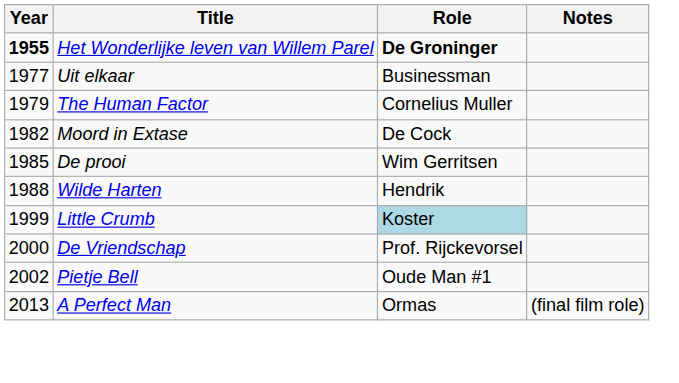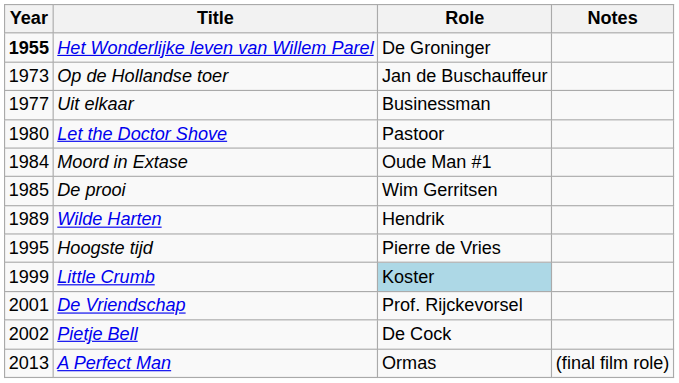 <table class="wikitable">
 <tr>
 <th>Year</th>
 <th>Title</th>
 <th>Role</th>
 <th>Notes</th>
 </tr>
 <tr>
 <td><strong>1955</strong></td>
 <td><em><a href='#'>Het Wonderlijke leven van Willem Parel</a></em></td>
-<td><strong>De Groninger</strong></td>
+<td>De Groninger</td>
+<td></td>
+</tr>
+<tr>
+<td>1973</td>
+<td><em>Op de Hollandse toer</em></td>
+<td>Jan de Buschauffeur</td>
 <td></td>
 </tr>
 <tr>
 <td>1977</td>
 <td><em>Uit elkaar</em></td>
 <td>Businessman</td>
 <td></td>
 </tr>
 <tr>
-<td>1979</td>
-<td><em><a href='#'>The Human Factor</a></em></td>
-<td>Cornelius Muller</td>
+<td>1980</td>
+<td><em><a href='#'>Let the Doctor Shove</a></em></td>
+<td>Pastoor</td>
 <td></td>
 </tr>
 <tr>
-<td>1982</td>
+<td>1984</td>
 <td><em>Moord in Extase</em></td>
-<td>De Cock</td>
+<td>Oude Man #1</td>
 <td></td>
 </tr>
 <tr>
 <td>1985</td>
 <td><em>De prooi</em></td>
 <td>Wim Gerritsen</td>
 <td></td>
 </tr>
 <tr>
-<td>1988</td>
+<td>1989</td>
 <td><em><a href='#'>Wilde Harten</a></em></td>
 <td>Hendrik</td>
+<td></td>
+</tr>
+<tr>
+<td>1995</td>
+<td><em>Hoogste tijd</em></td>
+<td>Pierre de Vries</td>
 <td></td>
 </tr>
 <tr>
 <td>1999</td>
 <td><em><a href='#'>Little Crumb</a></em></td>
 <td style="background: lightblue;">Koster</td>
 <td></td>
 </tr>
 <tr>
-<td>2000</td>
+<td>2001</td>
 <td><em><a href='#'>De Vriendschap</a></em></td>
 <td>Prof. Rijckevorsel</td>
 <td></td>
 </tr>
 <tr>
 <td>2002</td>
 <td><em><a href='#'>Pietje Bell</a></em></td>
-<td>Oude Man #1</td>
+<td>De Cock</td>
 <td></td>
 </tr>
 <tr>
 <td>2013</td>
 <td><em><a href='#'>A Perfect Man</a></em></td>
 <td>Ormas</td>
 <td>(final film role)</td>
 </tr>
 </table>
